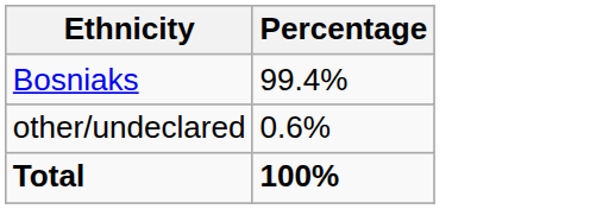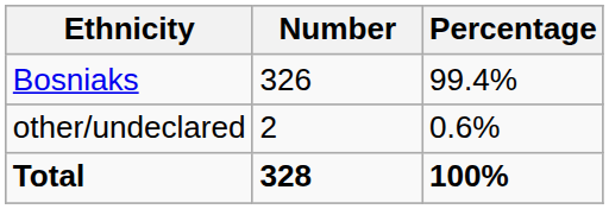 <table class="wikitable">
 <tr>
 <th width="100px">Ethnicity</th>
+<th width="80px">Number</th>
 <th width="80px">Percentage</th>
 </tr>
 <tr>
 <td><a href='#'>Bosniaks</a></td>
+<td>326</td>
 <td>99.4%</td>
 </tr>
 <tr>
 <td>other/undeclared</td>
+<td>2</td>
 <td>0.6%</td>
 </tr>
 <tr>
 <td><strong>Total</strong></td>
+<td><strong>328</strong></td>
 <td><strong>100%</strong></td>
 </tr>
 </table>
